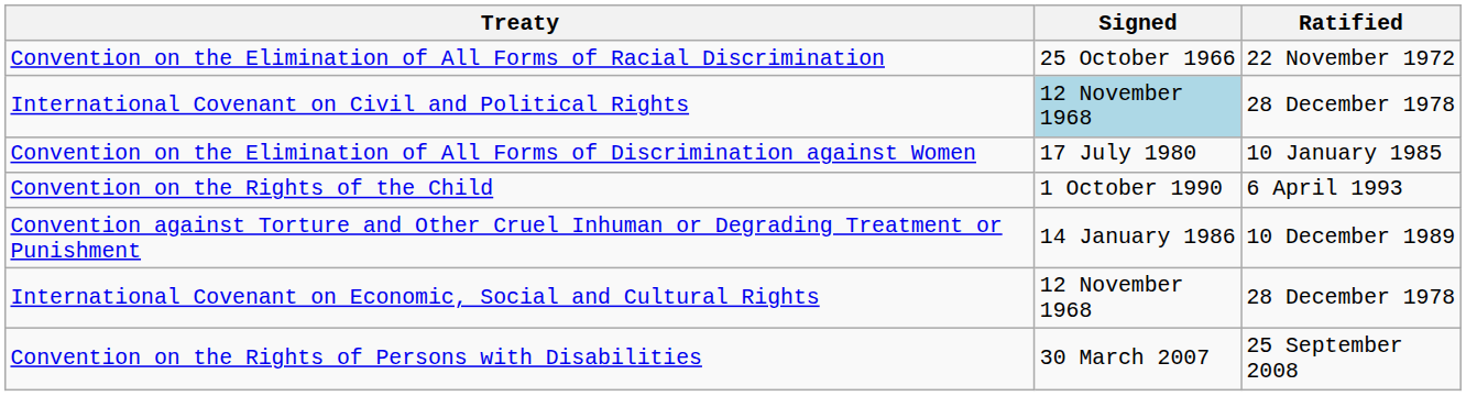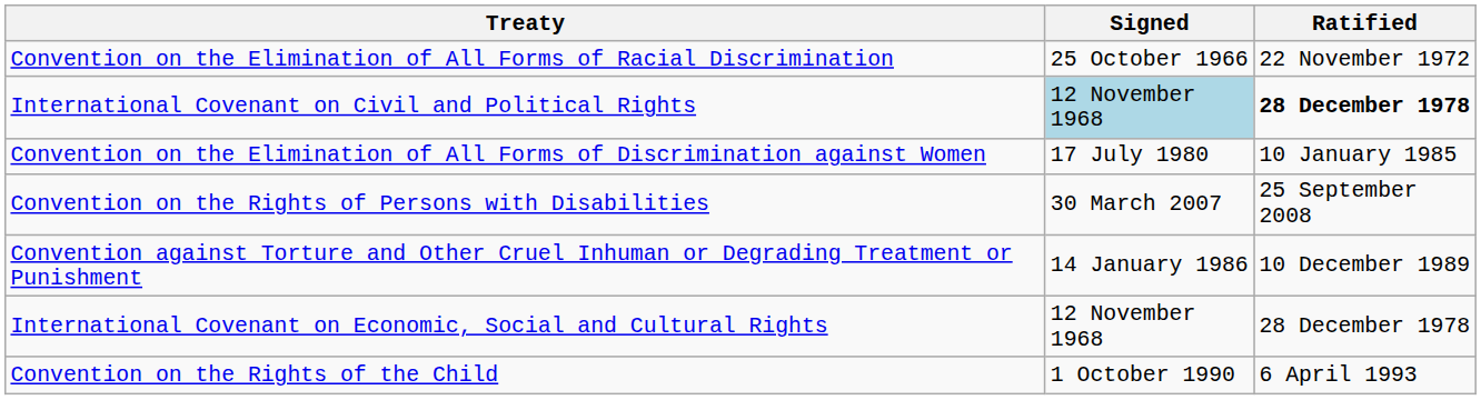 <table class="wikitable">
 <tr>
 <th>Treaty</th>
 <th>Signed </th>
 <th>Ratified</th>
 </tr>
 <tr>
 <td><a href='#'>Convention on the Elimination of All Forms of Racial Discrimination</a></td>
 <td>25 October 1966</td>
 <td>22 November 1972</td>
 </tr>
 <tr>
 <td><a href='#'>International Covenant on Civil and Political Rights</a></td>
 <td style="background: lightblue;">12 November 1968</td>
-<td>28 December 1978</td>
+<td><strong>28 December 1978</strong></td>
 </tr>
 <tr>
 <td><a href='#'>Convention on the Elimination of All Forms of Discrimination against Women</a></td>
 <td>17 July 1980</td>
 <td>10 January 1985</td>
 </tr>
 <tr>
-<td><a href='#'>Convention on the Rights of the Child</a></td>
-<td>1 October 1990</td>
-<td>6 April 1993</td>
+<td><a href='#'>Convention on the Rights of Persons with Disabilities</a></td>
+<td>30 March 2007</td>
+<td>25 September 2008</td>
 </tr>
 <tr>
 <td><a href='#'>Convention against Torture and Other Cruel Inhuman or Degrading Treatment or Punishment</a></td>
 <td>14 January 1986</td>
 <td>10 December 1989</td>
 </tr>
 <tr>
 <td><a href='#'>International Covenant on Economic, Social and Cultural Rights</a></td>
 <td>12 November 1968</td>
 <td>28 December 1978</td>
 </tr>
 <tr>
-<td><a href='#'>Convention on the Rights of Persons with Disabilities</a></td>
-<td>30 March 2007</td>
-<td>25 September 2008</td>
+<td><a href='#'>Convention on the Rights of the Child</a></td>
+<td>1 October 1990</td>
+<td>6 April 1993</td>
 </tr>
 </table>
